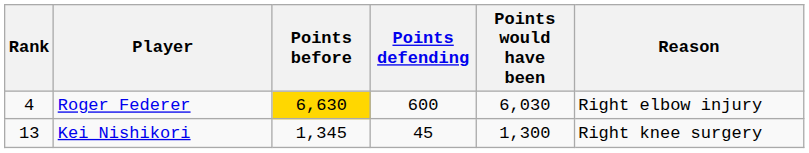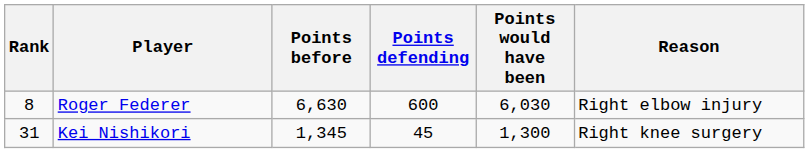 <table class="wikitable sortable">
 <tr>
 <th style="width:30px;">Rank</th>
 <th style="width:185px;">Player</th>
 <th style="width:75px;">Points before</th>
 <th style="width:75px;"><a href='#'>Points defending</a></th>
 <th style="width:75px;">Points would have been</th>
 <th style="width:200px;">Reason</th>
 </tr>
 <tr>
-<td style="text-align:center;">4</td>
+<td style="text-align:center;">8</td>
 <td> <a href='#'>Roger Federer</a></td>
-<td style="background: gold; text-align:center;">6,630</td>
+<td style="text-align:center;">6,630</td>
 <td style="text-align:center;">600</td>
 <td style="text-align:center;">6,030</td>
 <td align="left">Right elbow injury</td>
 </tr>
 <tr>
-<td style="text-align:center;">13</td>
+<td style="text-align:center;">31</td>
 <td> <a href='#'>Kei Nishikori</a></td>
 <td style="text-align:center;">1,345</td>
 <td style="text-align:center;">45</td>
 <td style="text-align:center;">1,300</td>
 <td align="left">Right knee surgery</td>
 </tr>
 </table>
